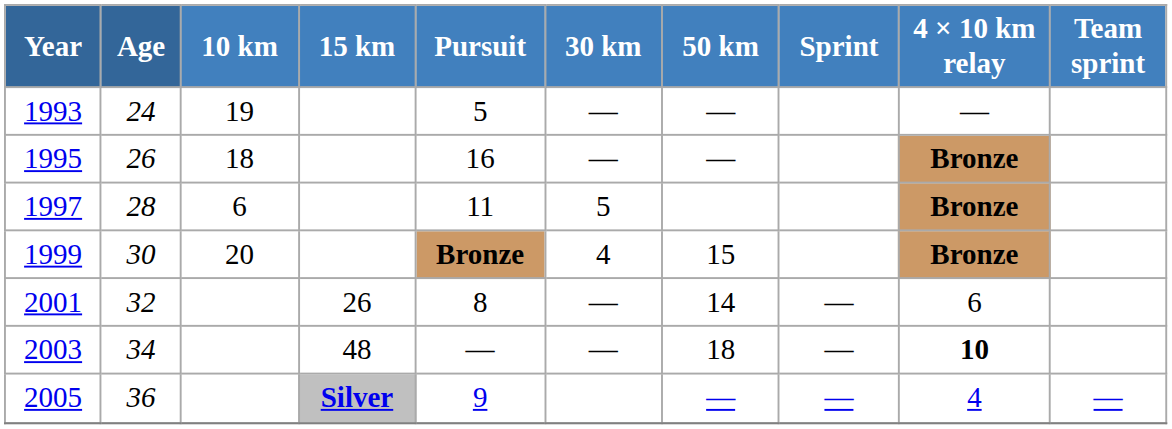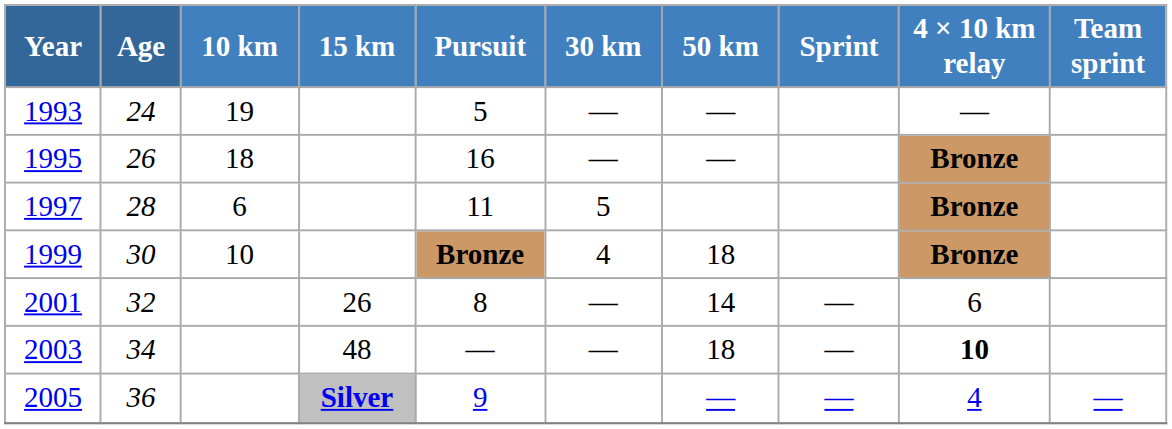 <table class="wikitable" style="font-size:95%; text-align:center; border:grey solid 1px; border-collapse:collapse; background:#ffffff;">
 <tr>
 <th style="background-color:#369; color:white; width:60px;"> Year </th>
 <th style="background-color:#369; color:white; width:40px;"> Age </th>
 <th style="background-color:#4180be; color:white; width:75px;"> 10 km </th>
 <th style="background-color:#4180be; color:white; width:75px;"> 15 km </th>
 <th style="background-color:#4180be; color:white; width:75px;"> Pursuit </th>
 <th style="background-color:#4180be; color:white; width:75px;"> 30 km </th>
 <th style="background-color:#4180be; color:white; width:75px;"> 50 km </th>
 <th style="background-color:#4180be; color:white; width:75px;"> Sprint </th>
 <th style="background-color:#4180be; color:white; width:75px;"> 4 × 10 km <br> relay </th>
 <th style="background-color:#4180be; color:white; width:75px;"> Team <br> sprint </th>
 </tr>
 <tr>
 <td><a href='#'>1993</a></td>
 <td><em>24</em></td>
 <td>19</td>
 <td></td>
 <td>5</td>
 <td>—</td>
 <td>—</td>
 <td></td>
 <td>—</td>
 <td></td>
 </tr>
 <tr>
 <td><a href='#'>1995</a></td>
 <td><em>26</em></td>
 <td>18</td>
 <td></td>
 <td>16</td>
 <td>—</td>
 <td>—</td>
 <td></td>
 <td bgcolor="cc9966"><strong>Bronze</strong></td>
 <td></td>
 </tr>
 <tr>
 <td><a href='#'>1997</a></td>
 <td><em>28</em></td>
 <td>6</td>
 <td></td>
 <td>11</td>
 <td>5</td>
 <td></td>
 <td></td>
 <td bgcolor="cc9966"><strong>Bronze</strong></td>
 <td></td>
 </tr>
 <tr>
 <td><a href='#'>1999</a></td>
 <td><em>30</em></td>
-<td>20</td>
+<td>10</td>
 <td></td>
 <td bgcolor="cc9966"><strong>Bronze</strong></td>
 <td>4</td>
-<td>15</td>
+<td>18</td>
 <td></td>
 <td bgcolor="cc9966"><strong>Bronze</strong></td>
 <td></td>
 </tr>
 <tr>
 <td><a href='#'>2001</a></td>
 <td><em>32</em></td>
 <td></td>
 <td>26</td>
 <td>8</td>
 <td>—</td>
 <td>14</td>
 <td>—</td>
 <td>6</td>
 <td></td>
 </tr>
 <tr>
 <td><a href='#'>2003</a></td>
 <td><em>34</em></td>
 <td></td>
 <td>48</td>
 <td>—</td>
 <td>—</td>
 <td>18</td>
 <td>—</td>
 <td><strong>10</strong></td>
 <td></td>
 </tr>
 <tr>
 <td><a href='#'>2005</a></td>
 <td><em>36</em></td>
 <td></td>
 <td style="background:silver;"><a href='#'><strong>Silver</strong></a></td>
 <td><a href='#'>9</a></td>
 <td></td>
 <td><a href='#'>—</a></td>
 <td><a href='#'>—</a></td>
 <td><a href='#'>4</a></td>
 <td><a href='#'>—</a></td>
 </tr>
 <tr>
 </tr>
 </table>
